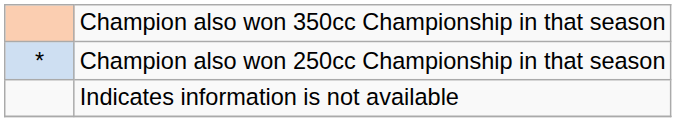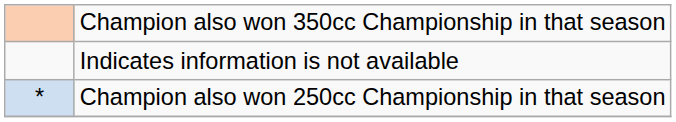 <table class="wikitable">
 <tr>
 <td width=40px align=center style="background-color:#FBCEB1"></td>
 <td>Champion also won 350cc Championship in that season</td>
 </tr>
 <tr>
+<td width=40px align=center></td>
+<td>Indicates information is not available</td>
+</tr>
+<tr>
 <td width=40px align=center style="background-color:#cedff2">*</td>
 <td>Champion also won 250cc Championship in that season</td>
 </tr>
 <tr>
-<td width=40px align=center></td>
-<td>Indicates information is not available</td>
-</tr>
-<tr>
 </tr>
 </table>
